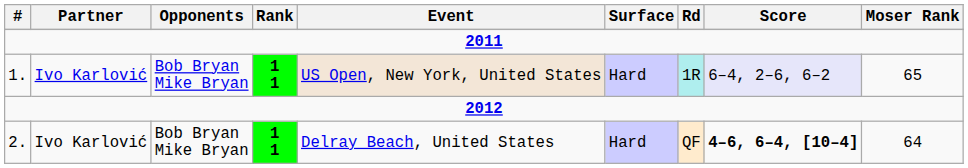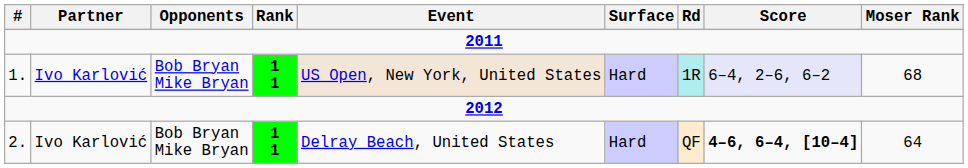 <table class="wikitable" style="font-size:97%;">
 <tr>
 <th>#</th>
 <th>Partner</th>
 <th>Opponents</th>
 <th>Rank</th>
 <th>Event</th>
 <th>Surface</th>
 <th>Rd</th>
 <th class="unsortable">Score</th>
 <th>Moser Rank</th>
 </tr>
 <tr>
 </tr>
 <tr>
 <td colspan="9" style="text-align:center;"><strong><a href='#'>2011</a></strong></td>
 </tr>
 <tr>
 <td>1.</td>
 <td> <a href='#'>Ivo Karlović</a></td>
 <td> <a href='#'>Bob Bryan</a><br> <a href='#'>Mike Bryan</a></td>
 <td align=center bgcolor=lime><strong>1<br>1</strong></td>
 <td bgcolor=F3E6D7><a href='#'>US Open</a>, New York, United States</td>
 <td bgcolor=CCCCFF>Hard</td>
 <td bgcolor=afeeee>1R</td>
 <td style="background: lavender;">6–4, 2–6, 6–2</td>
-<td align=center>65</td>
+<td align=center>68</td>
 </tr>
 <tr>
 <td colspan="9" style="text-align:center;"><strong><a href='#'>2012</a></strong></td>
 </tr>
 <tr>
 <td>2.</td>
 <td> Ivo Karlović</td>
 <td> Bob Bryan<br> Mike Bryan</td>
 <td align=center bgcolor=lime><strong>1<br>1</strong></td>
 <td><a href='#'>Delray Beach</a>, United States</td>
 <td bgcolor=CCCCFF>Hard</td>
 <td bgcolor=ffebcd>QF</td>
 <td><strong>4–6, 6–4, [10–4]</strong></td>
 <td align=center>64</td>
 </tr>
 </table>
